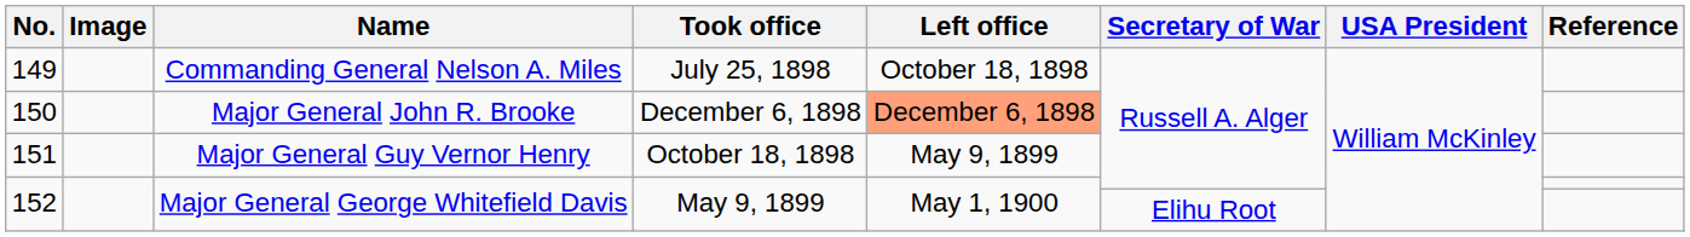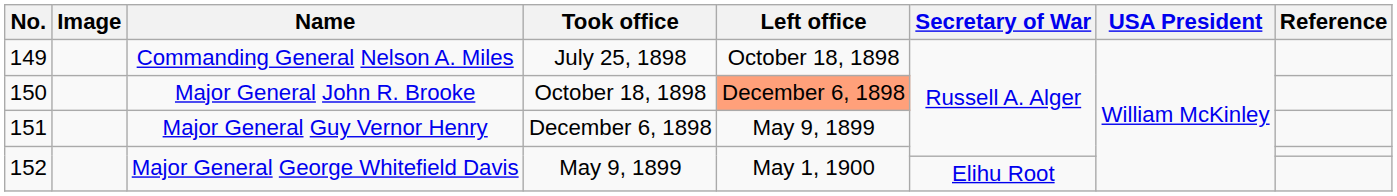 <table class="wikitable" style="text-align:center">
 <tr>
 <th>No.</th>
 <th>Image</th>
 <th>Name</th>
 <th>Took office</th>
 <th>Left office</th>
 <th><a href='#'>Secretary of War</a></th>
 <th><a href='#'>USA President</a></th>
 <th scope="column" class="unsortable">Reference</th>
 </tr>
 <tr>
 <td>149</td>
 <td></td>
 <td><a href='#'>Commanding General</a> <a href='#'>Nelson A. Miles</a></td>
 <td>July 25, 1898</td>
 <td>October 18, 1898</td>
 <td rowspan="4"><a href='#'>Russell A. Alger</a></td>
 <td rowspan="5"><a href='#'>William McKinley</a></td>
 <td></td>
 </tr>
 <tr>
 <td>150</td>
 <td></td>
 <td><a href='#'>Major General</a> <a href='#'>John R. Brooke</a></td>
-<td>December 6, 1898</td>
+<td>October 18, 1898</td>
 <td style="background: lightsalmon;">December 6, 1898</td>
 <td></td>
 </tr>
 <tr>
 <td>151</td>
 <td></td>
 <td><a href='#'>Major General</a> <a href='#'>Guy Vernor Henry</a></td>
-<td>October 18, 1898</td>
+<td>December 6, 1898</td>
 <td>May 9, 1899</td>
 <td></td>
 </tr>
 <tr>
 <td rowspan="2">152</td>
 <td rowspan="2"></td>
 <td rowspan="2"><a href='#'>Major General</a> <a href='#'>George Whitefield Davis</a></td>
 <td rowspan="2">May 9, 1899</td>
 <td rowspan="2">May 1, 1900</td>
 <td></td>
 </tr>
 <tr>
 <td><a href='#'>Elihu Root</a></td>
 <td></td>
 </tr>
 </table>
